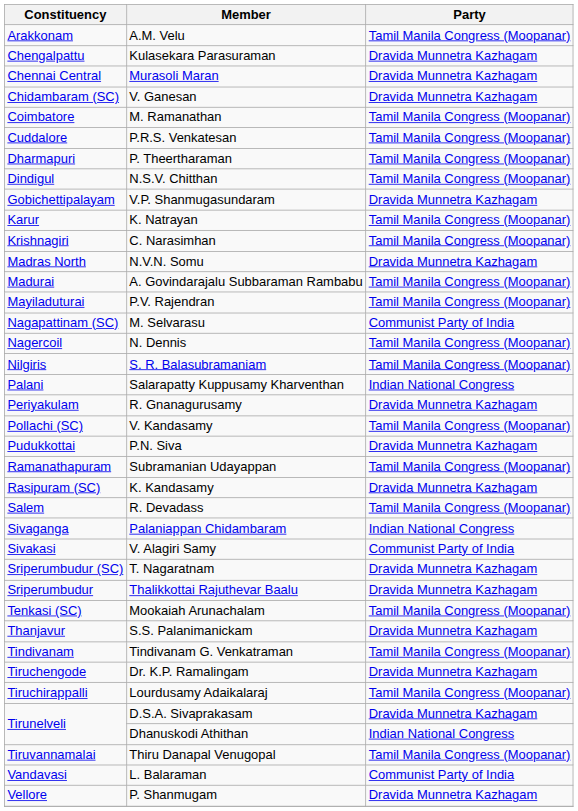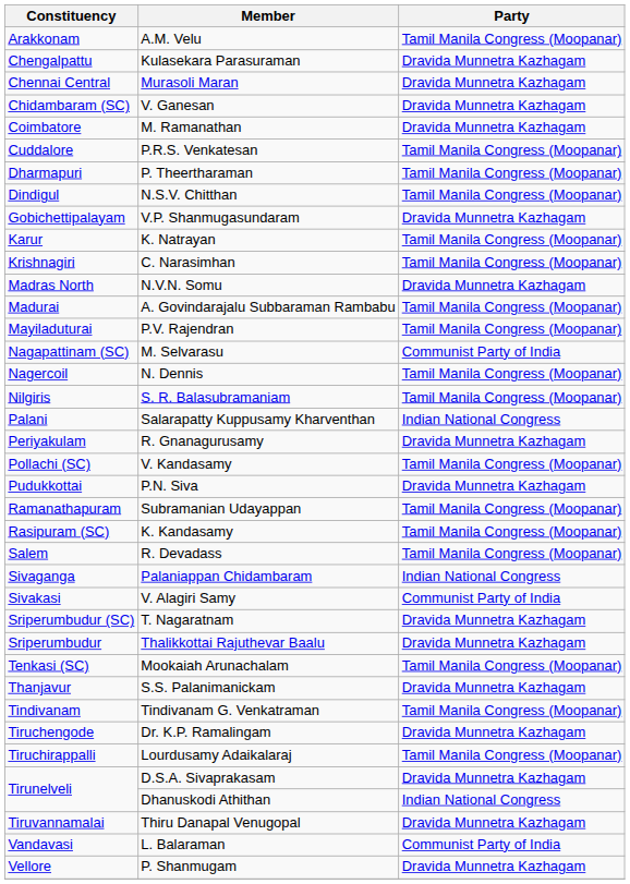 <table class="wikitable sortable">
 <tr>
 <th>Constituency</th>
 <th>Member</th>
 <th>Party</th>
 </tr>
 <tr>
 <td><a href='#'>Arakkonam</a></td>
 <td>A.M. Velu</td>
 <td><a href='#'>Tamil Manila Congress (Moopanar)</a></td>
 </tr>
 <tr>
 <td><a href='#'>Chengalpattu</a></td>
 <td>Kulasekara Parasuraman</td>
 <td><a href='#'>Dravida Munnetra Kazhagam</a></td>
 </tr>
 <tr>
 <td><a href='#'>Chennai Central</a></td>
 <td><a href='#'>Murasoli Maran</a></td>
 <td><a href='#'>Dravida Munnetra Kazhagam</a></td>
 </tr>
 <tr>
 <td><a href='#'>Chidambaram (SC)</a></td>
 <td>V. Ganesan</td>
 <td><a href='#'>Dravida Munnetra Kazhagam</a></td>
 </tr>
 <tr>
 <td><a href='#'>Coimbatore</a></td>
 <td>M. Ramanathan</td>
-<td><a href='#'>Tamil Manila Congress (Moopanar)</a></td>
+<td><a href='#'>Dravida Munnetra Kazhagam</a></td>
 </tr>
 <tr>
 <td><a href='#'>Cuddalore</a></td>
 <td>P.R.S. Venkatesan</td>
 <td><a href='#'>Tamil Manila Congress (Moopanar)</a></td>
 </tr>
 <tr>
 <td><a href='#'>Dharmapuri</a></td>
 <td>P. Theertharaman</td>
 <td><a href='#'>Tamil Manila Congress (Moopanar)</a></td>
 </tr>
 <tr>
 <td><a href='#'>Dindigul</a></td>
 <td>N.S.V. Chitthan</td>
 <td><a href='#'>Tamil Manila Congress (Moopanar)</a></td>
 </tr>
 <tr>
 <td><a href='#'>Gobichettipalayam</a></td>
 <td>V.P. Shanmugasundaram</td>
 <td><a href='#'>Dravida Munnetra Kazhagam</a></td>
 </tr>
 <tr>
 <td><a href='#'>Karur</a></td>
 <td>K. Natrayan</td>
 <td><a href='#'>Tamil Manila Congress (Moopanar)</a></td>
 </tr>
 <tr>
 <td><a href='#'>Krishnagiri</a></td>
 <td>C. Narasimhan</td>
 <td><a href='#'>Tamil Manila Congress (Moopanar)</a></td>
 </tr>
 <tr>
 <td><a href='#'>Madras North</a></td>
 <td>N.V.N. Somu</td>
 <td><a href='#'>Dravida Munnetra Kazhagam</a></td>
 </tr>
 <tr>
 <td><a href='#'>Madurai</a></td>
 <td>A. Govindarajalu Subbaraman Rambabu</td>
 <td><a href='#'>Tamil Manila Congress (Moopanar)</a></td>
 </tr>
 <tr>
 <td><a href='#'>Mayiladuturai</a></td>
 <td>P.V. Rajendran</td>
 <td><a href='#'>Tamil Manila Congress (Moopanar)</a></td>
 </tr>
 <tr>
 <td><a href='#'>Nagapattinam (SC)</a></td>
 <td>M. Selvarasu</td>
 <td><a href='#'>Communist Party of India</a></td>
 </tr>
 <tr>
 <td><a href='#'>Nagercoil</a></td>
 <td>N. Dennis</td>
 <td><a href='#'>Tamil Manila Congress (Moopanar)</a></td>
 </tr>
 <tr>
 <td><a href='#'>Nilgiris</a></td>
 <td><a href='#'>S. R. Balasubramaniam</a></td>
 <td><a href='#'>Tamil Manila Congress (Moopanar)</a></td>
 </tr>
 <tr>
 <td><a href='#'>Palani</a></td>
 <td>Salarapatty Kuppusamy Kharventhan</td>
 <td><a href='#'>Indian National Congress</a></td>
 </tr>
 <tr>
 <td><a href='#'>Periyakulam</a></td>
 <td>R. Gnanagurusamy</td>
 <td><a href='#'>Dravida Munnetra Kazhagam</a></td>
 </tr>
 <tr>
 <td><a href='#'>Pollachi (SC)</a></td>
 <td>V. Kandasamy</td>
 <td><a href='#'>Tamil Manila Congress (Moopanar)</a></td>
 </tr>
 <tr>
 <td><a href='#'>Pudukkottai</a></td>
 <td>P.N. Siva</td>
 <td><a href='#'>Dravida Munnetra Kazhagam</a></td>
 </tr>
 <tr>
 <td><a href='#'>Ramanathapuram</a></td>
 <td>Subramanian Udayappan</td>
 <td><a href='#'>Tamil Manila Congress (Moopanar)</a></td>
 </tr>
 <tr>
 <td><a href='#'>Rasipuram (SC)</a></td>
 <td>K. Kandasamy</td>
-<td><a href='#'>Dravida Munnetra Kazhagam</a></td>
+<td><a href='#'>Tamil Manila Congress (Moopanar)</a></td>
 </tr>
 <tr>
 <td><a href='#'>Salem</a></td>
 <td>R. Devadass</td>
 <td><a href='#'>Tamil Manila Congress (Moopanar)</a></td>
 </tr>
 <tr>
 <td><a href='#'>Sivaganga</a></td>
 <td><a href='#'>Palaniappan Chidambaram</a></td>
 <td><a href='#'>Indian National Congress</a></td>
 </tr>
 <tr>
 <td><a href='#'>Sivakasi</a></td>
 <td>V. Alagiri Samy</td>
 <td><a href='#'>Communist Party of India</a></td>
 </tr>
 <tr>
 <td><a href='#'>Sriperumbudur (SC)</a></td>
 <td>T. Nagaratnam</td>
 <td><a href='#'>Dravida Munnetra Kazhagam</a></td>
 </tr>
 <tr>
 <td><a href='#'>Sriperumbudur</a></td>
 <td><a href='#'>Thalikkottai Rajuthevar Baalu</a></td>
 <td><a href='#'>Dravida Munnetra Kazhagam</a></td>
 </tr>
 <tr>
 <td><a href='#'>Tenkasi (SC)</a></td>
 <td>Mookaiah Arunachalam</td>
 <td><a href='#'>Tamil Manila Congress (Moopanar)</a></td>
 </tr>
 <tr>
 <td><a href='#'>Thanjavur</a></td>
 <td>S.S. Palanimanickam</td>
 <td><a href='#'>Dravida Munnetra Kazhagam</a></td>
 </tr>
 <tr>
 <td><a href='#'>Tindivanam</a></td>
 <td>Tindivanam G. Venkatraman</td>
 <td><a href='#'>Tamil Manila Congress (Moopanar)</a></td>
 </tr>
 <tr>
 <td><a href='#'>Tiruchengode</a></td>
 <td>Dr. K.P. Ramalingam</td>
 <td><a href='#'>Dravida Munnetra Kazhagam</a></td>
 </tr>
 <tr>
 <td><a href='#'>Tiruchirappalli</a></td>
 <td>Lourdusamy Adaikalaraj</td>
 <td><a href='#'>Tamil Manila Congress (Moopanar)</a></td>
 </tr>
 <tr>
 <td rowspan=2><a href='#'>Tirunelveli</a></td>
 <td>D.S.A. Sivaprakasam</td>
 <td><a href='#'>Dravida Munnetra Kazhagam</a></td>
 </tr>
 <tr>
 <td>Dhanuskodi Athithan</td>
 <td><a href='#'>Indian National Congress</a></td>
 </tr>
 <tr>
 <td><a href='#'>Tiruvannamalai</a></td>
 <td>Thiru Danapal Venugopal</td>
-<td><a href='#'>Tamil Manila Congress (Moopanar)</a></td>
+<td><a href='#'>Dravida Munnetra Kazhagam</a></td>
 </tr>
 <tr>
 <td><a href='#'>Vandavasi</a></td>
 <td>L. Balaraman</td>
 <td><a href='#'>Communist Party of India</a></td>
 </tr>
 <tr>
 <td><a href='#'>Vellore</a></td>
 <td>P. Shanmugam</td>
 <td><a href='#'>Dravida Munnetra Kazhagam</a></td>
 </tr>
 <tr>
 </tr>
 </table>
